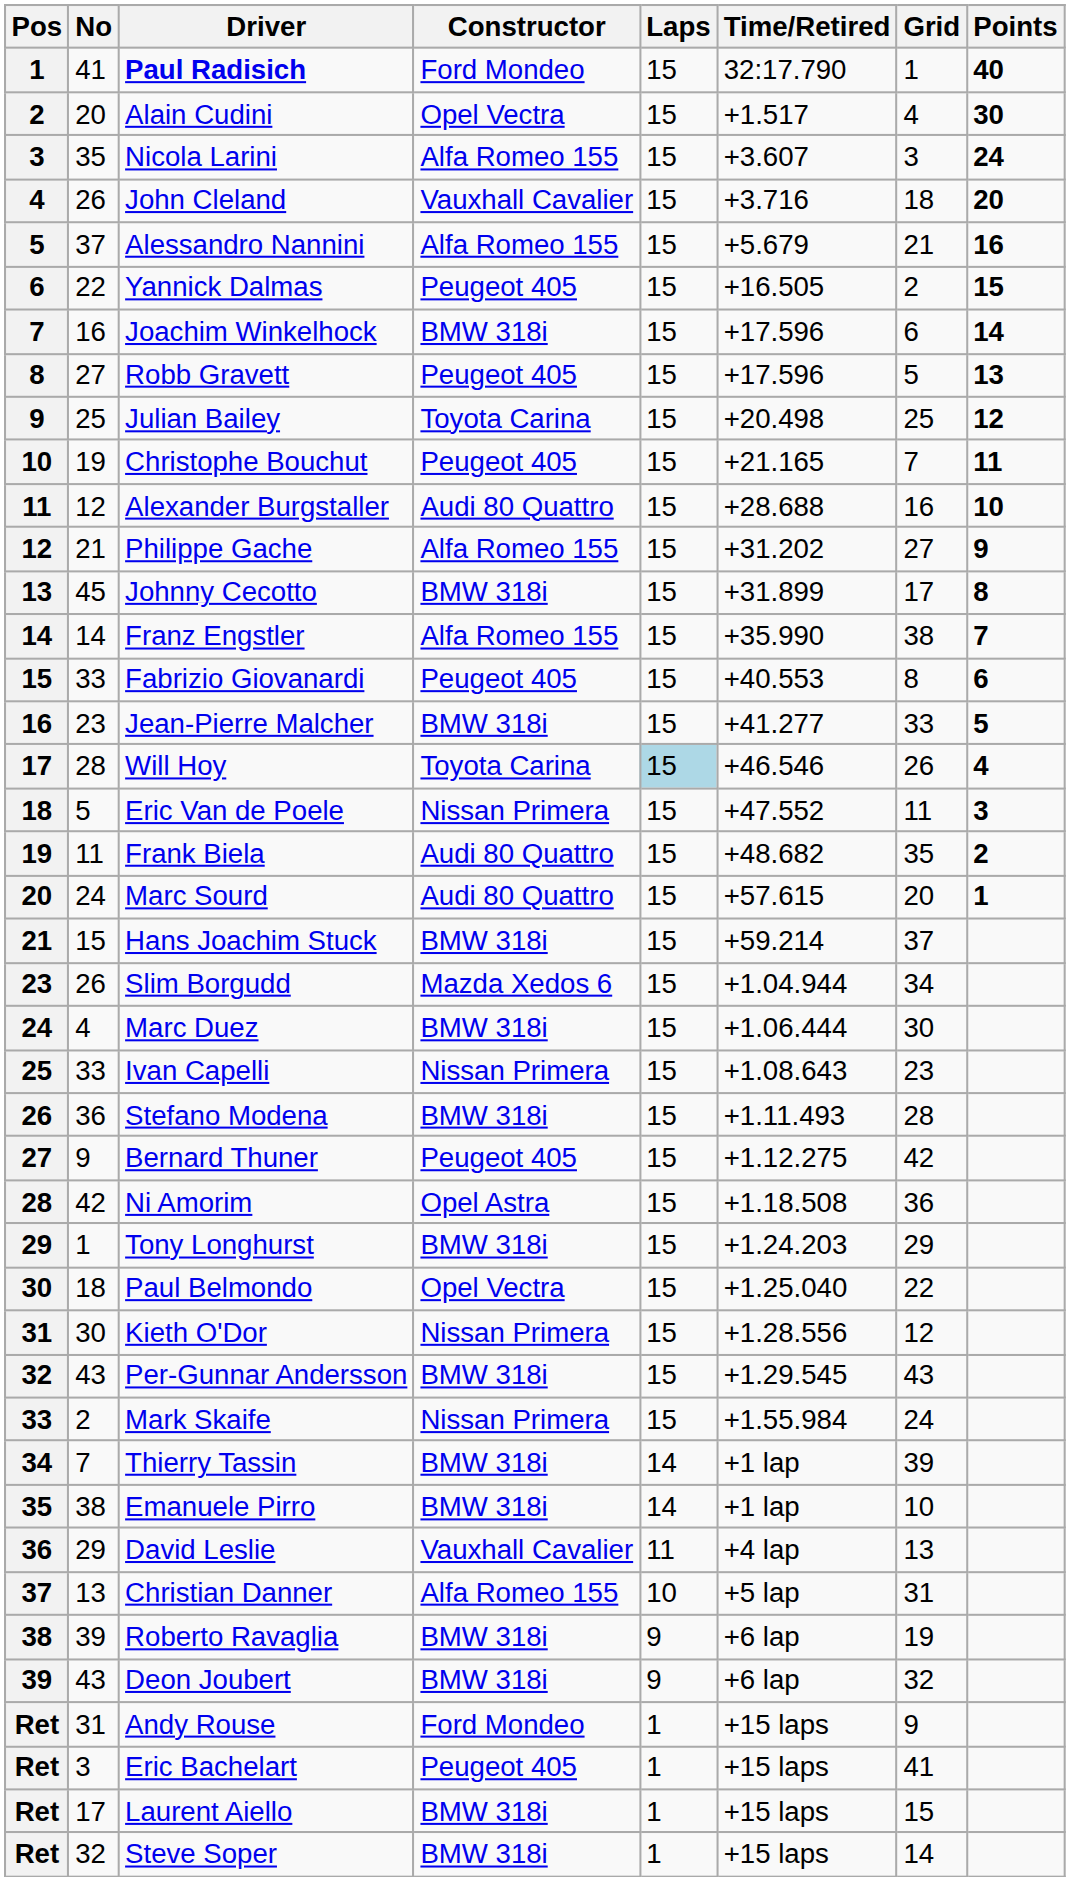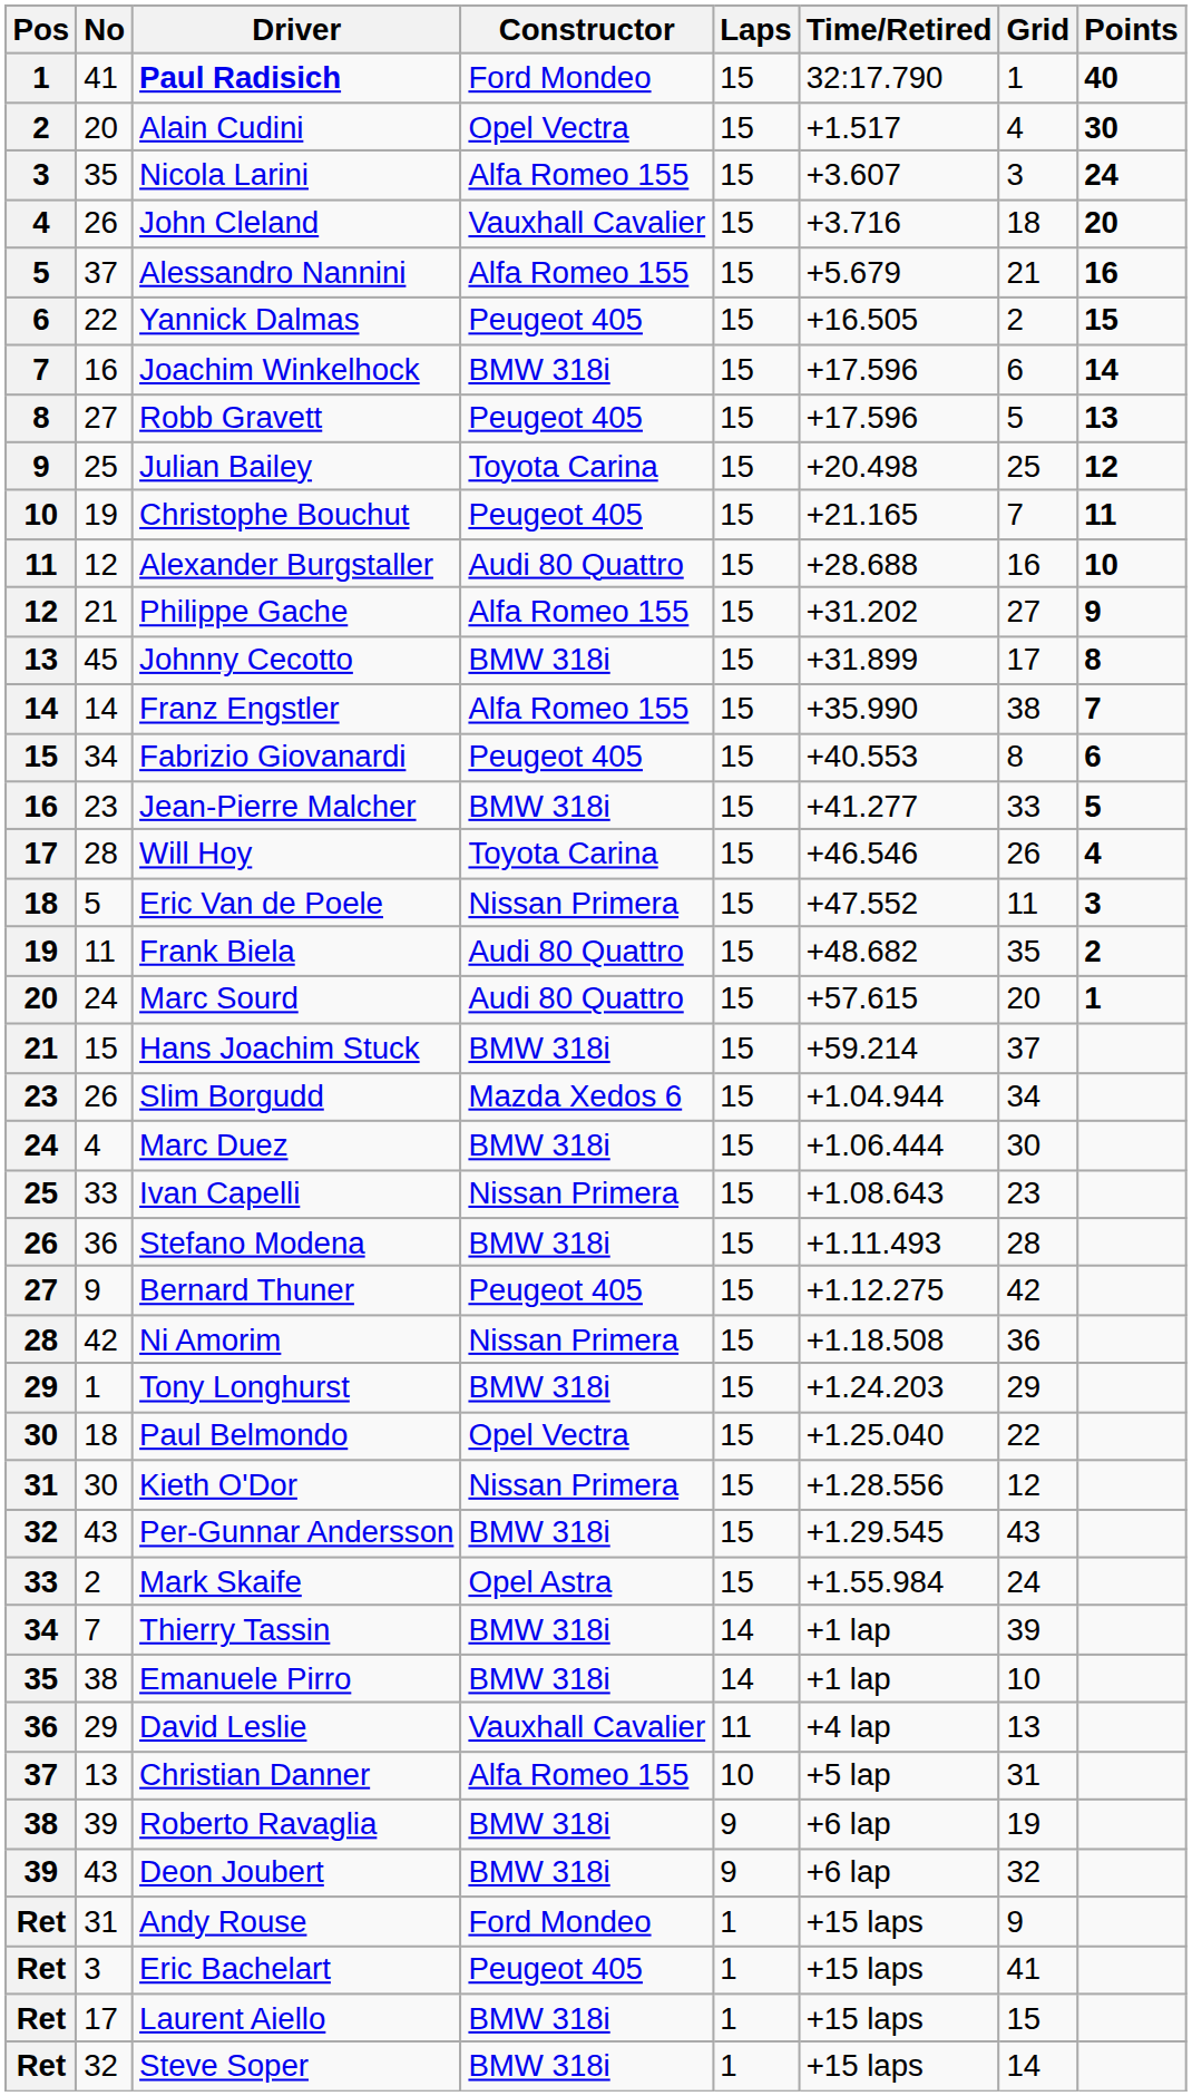 <table class="wikitable" style="font-size: 85%;">
 <tr>
 <th>Pos</th>
 <th>No</th>
 <th>Driver</th>
 <th>Constructor</th>
 <th>Laps</th>
 <th>Time/Retired</th>
 <th>Grid</th>
 <th>Points</th>
 </tr>
 <tr>
 <th>1</th>
 <td>41</td>
 <td> <strong><a href='#'>Paul Radisich</a></strong></td>
 <td><a href='#'>Ford Mondeo</a></td>
 <td>15</td>
 <td>32:17.790</td>
 <td>1</td>
 <td><strong>40</strong></td>
 </tr>
 <tr>
 <th>2</th>
 <td>20</td>
 <td> <a href='#'>Alain Cudini</a></td>
 <td><a href='#'>Opel Vectra </a></td>
 <td>15</td>
 <td>+1.517</td>
 <td>4</td>
 <td><strong>30</strong></td>
 </tr>
 <tr>
 <th>3</th>
 <td>35</td>
 <td> <a href='#'>Nicola Larini</a></td>
 <td><a href='#'>Alfa Romeo 155</a></td>
 <td>15</td>
 <td>+3.607</td>
 <td>3</td>
 <td><strong>24</strong></td>
 </tr>
 <tr>
 <th>4</th>
 <td>26</td>
 <td> <a href='#'>John Cleland</a></td>
 <td><a href='#'>Vauxhall Cavalier</a></td>
 <td>15</td>
 <td>+3.716</td>
 <td>18</td>
 <td><strong>20</strong></td>
 </tr>
 <tr>
 <th>5</th>
 <td>37</td>
 <td> <a href='#'>Alessandro Nannini</a></td>
 <td><a href='#'>Alfa Romeo 155</a></td>
 <td>15</td>
 <td>+5.679</td>
 <td>21</td>
 <td><strong>16</strong></td>
 </tr>
 <tr>
 <th>6</th>
 <td>22</td>
 <td> <a href='#'>Yannick Dalmas</a></td>
 <td><a href='#'>Peugeot 405</a></td>
 <td>15</td>
 <td>+16.505</td>
 <td>2</td>
 <td><strong>15</strong></td>
 </tr>
 <tr>
 <th>7</th>
 <td>16</td>
 <td> <a href='#'>Joachim Winkelhock</a></td>
 <td><a href='#'>BMW 318i</a></td>
 <td>15</td>
 <td>+17.596</td>
 <td>6</td>
 <td><strong>14</strong></td>
 </tr>
 <tr>
 <th>8</th>
 <td>27</td>
 <td> <a href='#'>Robb Gravett</a></td>
 <td><a href='#'>Peugeot 405</a></td>
 <td>15</td>
 <td>+17.596</td>
 <td>5</td>
 <td><strong>13</strong></td>
 </tr>
 <tr>
 <th>9</th>
 <td>25</td>
 <td> <a href='#'>Julian Bailey</a></td>
 <td><a href='#'>Toyota Carina</a></td>
 <td>15</td>
 <td>+20.498</td>
 <td>25</td>
 <td><strong>12</strong></td>
 </tr>
 <tr>
 <th>10</th>
 <td>19</td>
 <td> <a href='#'>Christophe Bouchut</a></td>
 <td><a href='#'>Peugeot 405</a></td>
 <td>15</td>
 <td>+21.165</td>
 <td>7</td>
 <td><strong>11</strong></td>
 </tr>
 <tr>
 <th>11</th>
 <td>12</td>
 <td> <a href='#'>Alexander Burgstaller</a></td>
 <td><a href='#'>Audi 80 Quattro</a></td>
 <td>15</td>
 <td>+28.688</td>
 <td>16</td>
 <td><strong>10</strong></td>
 </tr>
 <tr>
 <th>12</th>
 <td>21</td>
 <td> <a href='#'>Philippe Gache</a></td>
 <td><a href='#'>Alfa Romeo 155</a></td>
 <td>15</td>
 <td>+31.202</td>
 <td>27</td>
 <td><strong>9</strong></td>
 </tr>
 <tr>
 <th>13</th>
 <td>45</td>
 <td> <a href='#'>Johnny Cecotto</a></td>
 <td><a href='#'>BMW 318i</a></td>
 <td>15</td>
 <td>+31.899</td>
 <td>17</td>
 <td><strong>8</strong></td>
 </tr>
 <tr>
 <th>14</th>
 <td>14</td>
 <td> <a href='#'>Franz Engstler</a></td>
 <td><a href='#'>Alfa Romeo 155</a></td>
 <td>15</td>
 <td>+35.990</td>
 <td>38</td>
 <td><strong>7</strong></td>
 </tr>
 <tr>
 <th>15</th>
-<td>33</td>
+<td>34</td>
 <td> <a href='#'>Fabrizio Giovanardi</a></td>
 <td><a href='#'>Peugeot 405</a></td>
 <td>15</td>
 <td>+40.553</td>
 <td>8</td>
 <td><strong>6</strong></td>
 </tr>
 <tr>
 <th>16</th>
 <td>23</td>
 <td> <a href='#'>Jean-Pierre Malcher</a></td>
 <td><a href='#'>BMW 318i</a></td>
 <td>15</td>
 <td>+41.277</td>
 <td>33</td>
 <td><strong>5</strong></td>
 </tr>
 <tr>
 <th>17</th>
 <td>28</td>
 <td> <a href='#'>Will Hoy</a></td>
 <td><a href='#'>Toyota Carina</a></td>
-<td style="background: lightblue;">15</td>
+<td>15</td>
 <td>+46.546</td>
 <td>26</td>
 <td><strong>4</strong></td>
 </tr>
 <tr>
 <th>18</th>
 <td>5</td>
 <td> <a href='#'>Eric Van de Poele</a></td>
 <td><a href='#'>Nissan Primera</a></td>
 <td>15</td>
 <td>+47.552</td>
 <td>11</td>
 <td><strong>3</strong></td>
 </tr>
 <tr>
 <th>19</th>
 <td>11</td>
 <td> <a href='#'>Frank Biela</a></td>
 <td><a href='#'>Audi 80 Quattro</a></td>
 <td>15</td>
 <td>+48.682</td>
 <td>35</td>
 <td><strong>2</strong></td>
 </tr>
 <tr>
 <th>20</th>
 <td>24</td>
 <td> <a href='#'>Marc Sourd</a></td>
 <td><a href='#'>Audi 80 Quattro</a></td>
 <td>15</td>
 <td>+57.615</td>
 <td>20</td>
 <td><strong>1</strong></td>
 </tr>
 <tr>
 <th>21</th>
 <td>15</td>
 <td> <a href='#'>Hans Joachim Stuck</a></td>
 <td><a href='#'>BMW 318i</a></td>
 <td>15</td>
 <td>+59.214</td>
 <td>37</td>
 <td></td>
 </tr>
 <tr>
 <th>23</th>
 <td>26</td>
 <td> <a href='#'>Slim Borgudd</a></td>
 <td><a href='#'>Mazda Xedos 6</a></td>
 <td>15</td>
 <td>+1.04.944</td>
 <td>34</td>
 <td></td>
 </tr>
 <tr>
 <th>24</th>
 <td>4</td>
 <td> <a href='#'>Marc Duez</a></td>
 <td><a href='#'>BMW 318i</a></td>
 <td>15</td>
 <td>+1.06.444</td>
 <td>30</td>
 <td></td>
 </tr>
 <tr>
 <th>25</th>
 <td>33</td>
 <td> <a href='#'>Ivan Capelli</a></td>
 <td><a href='#'>Nissan Primera</a></td>
 <td>15</td>
 <td>+1.08.643</td>
 <td>23</td>
 <td></td>
 </tr>
 <tr>
 <th>26</th>
 <td>36</td>
 <td> <a href='#'>Stefano Modena</a></td>
 <td><a href='#'>BMW 318i</a></td>
 <td>15</td>
 <td>+1.11.493</td>
 <td>28</td>
 <td></td>
 </tr>
 <tr>
 <th>27</th>
 <td>9</td>
 <td> <a href='#'>Bernard Thuner</a></td>
 <td><a href='#'>Peugeot 405</a></td>
 <td>15</td>
 <td>+1.12.275</td>
 <td>42</td>
 <td></td>
 </tr>
 <tr>
 <th>28</th>
 <td>42</td>
 <td> <a href='#'>Ni Amorim</a></td>
-<td><a href='#'>Opel Astra</a></td>
+<td><a href='#'>Nissan Primera</a></td>
 <td>15</td>
 <td>+1.18.508</td>
 <td>36</td>
 <td></td>
 </tr>
 <tr>
 <th>29</th>
 <td>1</td>
 <td> <a href='#'>Tony Longhurst</a></td>
 <td><a href='#'>BMW 318i</a></td>
 <td>15</td>
 <td>+1.24.203</td>
 <td>29</td>
 <td></td>
 </tr>
 <tr>
 <th>30</th>
 <td>18</td>
 <td> <a href='#'>Paul Belmondo</a></td>
 <td><a href='#'>Opel Vectra</a></td>
 <td>15</td>
 <td>+1.25.040</td>
 <td>22</td>
 <td></td>
 </tr>
 <tr>
 <th>31</th>
 <td>30</td>
 <td> <a href='#'>Kieth O'Dor</a></td>
 <td><a href='#'>Nissan Primera</a></td>
 <td>15</td>
 <td>+1.28.556</td>
 <td>12</td>
 <td></td>
 </tr>
 <tr>
 <th>32</th>
 <td>43</td>
 <td> <a href='#'>Per-Gunnar Andersson</a></td>
 <td><a href='#'>BMW 318i</a></td>
 <td>15</td>
 <td>+1.29.545</td>
 <td>43</td>
 <td></td>
 </tr>
 <tr>
 <th>33</th>
 <td>2</td>
 <td> <a href='#'>Mark Skaife</a></td>
-<td><a href='#'>Nissan Primera</a></td>
+<td><a href='#'>Opel Astra</a></td>
 <td>15</td>
 <td>+1.55.984</td>
 <td>24</td>
 <td></td>
 </tr>
 <tr>
 <th>34</th>
 <td>7</td>
 <td> <a href='#'>Thierry Tassin</a></td>
 <td><a href='#'>BMW 318i</a></td>
 <td>14</td>
 <td>+1 lap</td>
 <td>39</td>
 <td></td>
 </tr>
 <tr>
 <th>35</th>
 <td>38</td>
 <td> <a href='#'>Emanuele Pirro</a></td>
 <td><a href='#'>BMW 318i</a></td>
 <td>14</td>
 <td>+1 lap</td>
 <td>10</td>
 <td></td>
 </tr>
 <tr>
 <th>36</th>
 <td>29</td>
 <td> <a href='#'>David Leslie</a></td>
 <td><a href='#'>Vauxhall Cavalier</a></td>
 <td>11</td>
 <td>+4 lap</td>
 <td>13</td>
 <td></td>
 </tr>
 <tr>
 <th>37</th>
 <td>13</td>
 <td> <a href='#'>Christian Danner</a></td>
 <td><a href='#'>Alfa Romeo 155</a></td>
 <td>10</td>
 <td>+5 lap</td>
 <td>31</td>
 <td></td>
 </tr>
 <tr>
 <th>38</th>
 <td>39</td>
 <td> <a href='#'>Roberto Ravaglia</a></td>
 <td><a href='#'>BMW 318i</a></td>
 <td>9</td>
 <td>+6 lap</td>
 <td>19</td>
 <td></td>
 </tr>
 <tr>
 <th>39</th>
 <td>43</td>
 <td> <a href='#'>Deon Joubert</a></td>
 <td><a href='#'>BMW 318i</a></td>
 <td>9</td>
 <td>+6 lap</td>
 <td>32</td>
 </tr>
 <tr>
 <th>Ret</th>
 <td>31</td>
 <td> <a href='#'>Andy Rouse</a></td>
 <td><a href='#'>Ford Mondeo</a></td>
 <td>1</td>
 <td>+15 laps</td>
 <td>9</td>
 <td></td>
 </tr>
 <tr>
 <th>Ret</th>
 <td>3</td>
 <td> <a href='#'>Eric Bachelart</a></td>
 <td><a href='#'>Peugeot 405</a></td>
 <td>1</td>
 <td>+15 laps</td>
 <td>41</td>
 <td></td>
 </tr>
 <tr>
 <th>Ret</th>
 <td>17</td>
 <td> <a href='#'>Laurent Aiello</a></td>
 <td><a href='#'>BMW 318i</a></td>
 <td>1</td>
 <td>+15 laps</td>
 <td>15</td>
 <td></td>
 </tr>
 <tr>
 <th>Ret</th>
 <td>32</td>
 <td> <a href='#'>Steve Soper</a></td>
 <td><a href='#'>BMW 318i</a></td>
 <td>1</td>
 <td>+15 laps</td>
 <td>14</td>
 <td></td>
 </tr>
 </table>
